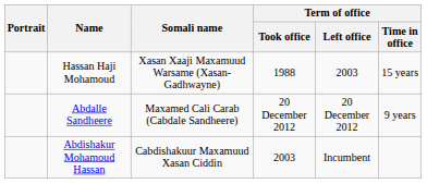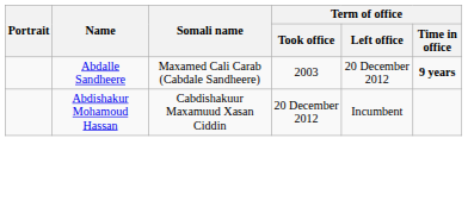 <table class="wikitable" style="text-align:center">
 <tr>
 <th rowspan="2">Portrait</th>
 <th rowspan="2">Name</th>
 <th rowspan="2">Somali name</th>
 <th colspan="3">Term of office</th>
 </tr>
 <tr>
 <th>Took office</th>
 <th>Left office</th>
 <th>Time in office</th>
 </tr>
 <tr>
 <td></td>
-<td>Hassan Haji Mohamoud</td>
-<td>Xasan Xaaji Maxamuud Warsame  (Xasan-Gadhwayne)</td>
-<td>1988</td>
-<td>2003</td>
-<td>15 years</td>
-</tr>
-<tr>
-<td></td>
 <td><a href='#'>Abdalle Sandheere</a></td>
 <td>Maxamed Cali Carab (Cabdale Sandheere)</td>
+<td>2003</td>
 <td>20 December 2012</td>
-<td>20 December 2012</td>
-<td>9 years</td>
+<td><strong>9 years</strong></td>
 </tr>
 <tr>
 <td></td>
 <td><a href='#'>Abdishakur Mohamoud Hassan</a></td>
 <td>Cabdishakuur Maxamuud Xasan Ciddin</td>
-<td>2003</td>
+<td>20 December 2012</td>
 <td>Incumbent</td>
 <td></td>
 </tr>
 </table>
